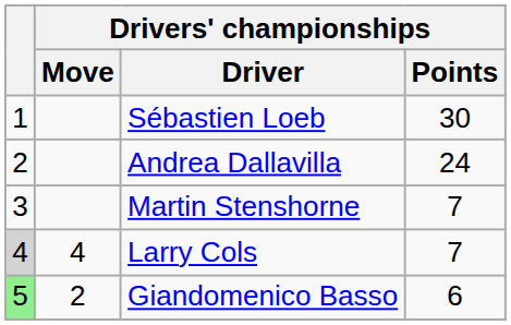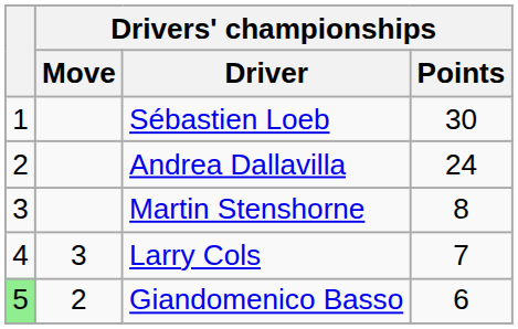 <table class="wikitable" style="font-size:85%;">
 <tr>
 <th rowspan="2"></th>
 <th colspan="3">Drivers' championships</th>
 </tr>
 <tr>
 <th>Move</th>
 <th>Driver</th>
 <th>Points</th>
 </tr>
 <tr>
 <td align="center">1</td>
 <td align="center"></td>
 <td> <a href='#'>Sébastien Loeb</a></td>
 <td align="center">30</td>
 </tr>
 <tr>
 <td align="center">2</td>
 <td align="center"></td>
 <td> <a href='#'>Andrea Dallavilla</a></td>
 <td align="center">24</td>
 </tr>
 <tr>
 <td align="center">3</td>
 <td align="center"></td>
 <td> <a href='#'>Martin Stenshorne</a></td>
-<td align="center">7</td>
+<td align="center">8</td>
 </tr>
 <tr>
-<td align="center" style="background: lightgrey;">4</td>
-<td align="center"> 4</td>
+<td align="center">4</td>
+<td align="center"> 3</td>
 <td> <a href='#'>Larry Cols</a></td>
 <td align="center">7</td>
 </tr>
 <tr>
 <td align="center" style="background: lightgreen;">5</td>
 <td align="center"> 2</td>
 <td> <a href='#'>Giandomenico Basso</a></td>
 <td align="center">6</td>
 </tr>
 </table>
